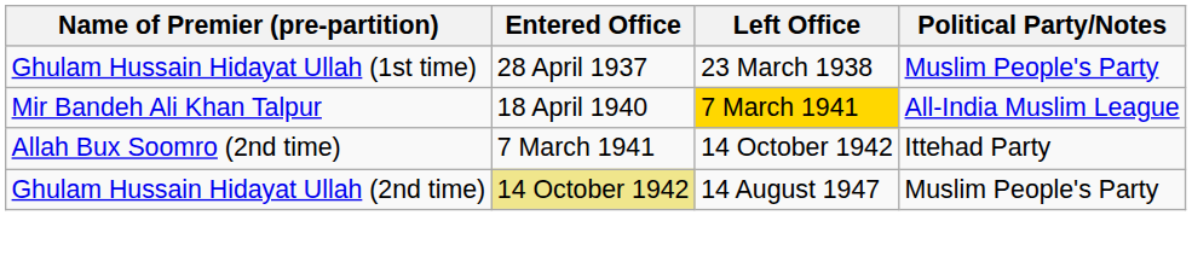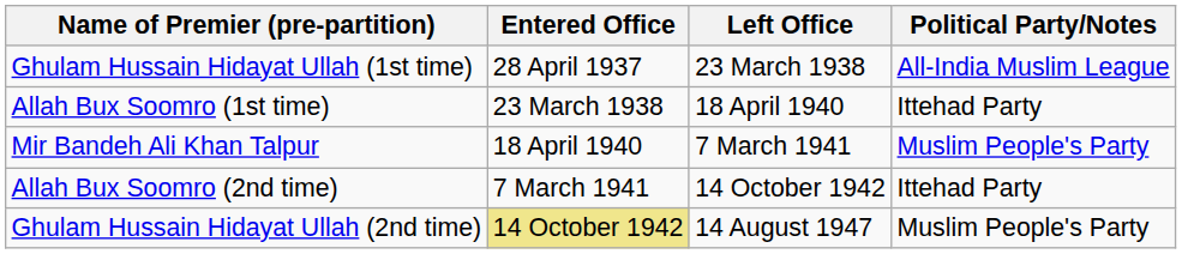 <table class="wikitable">
 <tr>
 <th align=center>Name of Premier (pre-partition)</th>
 <th align=center>Entered Office</th>
 <th align=center>Left Office</th>
 <th align=center>Political Party/Notes</th>
 </tr>
 <tr>
 <td><a href='#'>Ghulam Hussain Hidayat Ullah</a> (1st time)</td>
 <td>28 April 1937</td>
 <td>23 March 1938</td>
-<td><a href='#'>Muslim People's Party</a></td>
+<td><a href='#'>All-India Muslim League</a></td>
+</tr>
+<tr>
+<td><a href='#'>Allah Bux Soomro</a> (1st time)</td>
+<td>23 March 1938</td>
+<td>18 April 1940</td>
+<td>Ittehad Party</td>
 </tr>
 <tr>
 <td><a href='#'>Mir Bandeh Ali Khan Talpur</a></td>
 <td>18 April 1940</td>
-<td style="background: gold;">7 March 1941</td>
-<td><a href='#'>All-India Muslim League</a></td>
+<td>7 March 1941</td>
+<td><a href='#'>Muslim People's Party</a></td>
 </tr>
 <tr>
 <td><a href='#'>Allah Bux Soomro</a> (2nd time)</td>
 <td>7 March 1941</td>
 <td>14 October 1942</td>
 <td>Ittehad Party</td>
 </tr>
 <tr>
 <td><a href='#'>Ghulam Hussain Hidayat Ullah</a> (2nd time)</td>
 <td style="background: khaki;">14 October 1942</td>
 <td>14 August 1947</td>
 <td>Muslim People's Party</td>
 </tr>
 </table>
